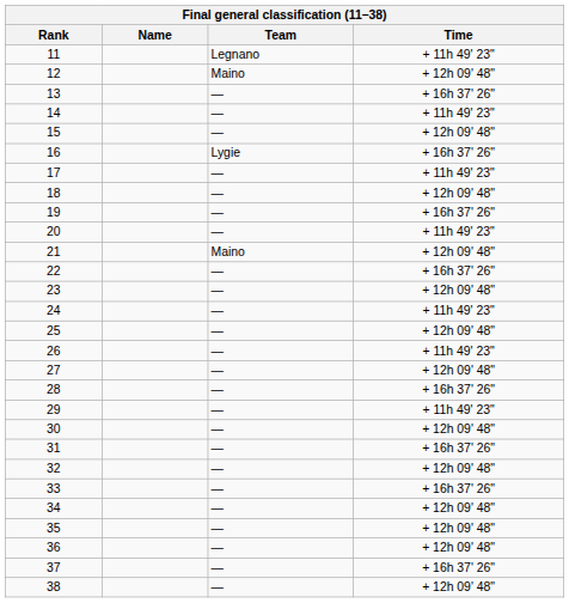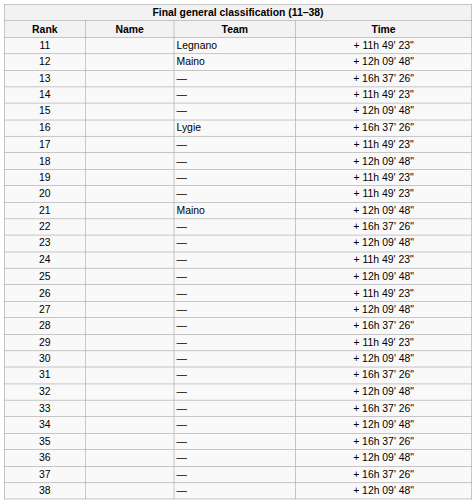 <table class="collapsible collapsed wikitable" style="width:45em;margin-top:0;">
 <tr>
 <th colspan=4>Final general classification (11–38)</th>
 </tr>
 <tr>
 <th>Rank</th>
 <th>Name</th>
 <th>Team</th>
 <th>Time</th>
 </tr>
 <tr>
 <td style="text-align:center;">11</td>
 <td></td>
 <td>Legnano</td>
 <td align=center>+ 11h 49' 23"</td>
 </tr>
 <tr>
 <td style="text-align:center;">12</td>
 <td></td>
 <td>Maino</td>
 <td align=center>+ 12h 09' 48"</td>
 </tr>
 <tr>
 <td style="text-align:center;">13</td>
 <td></td>
 <td>—</td>
 <td align=center>+ 16h 37' 26"</td>
 </tr>
 <tr>
 <td style="text-align:center;">14</td>
 <td></td>
 <td>—</td>
 <td align=center>+ 11h 49' 23"</td>
 </tr>
 <tr>
 <td style="text-align:center;">15</td>
 <td></td>
 <td>—</td>
 <td align=center>+ 12h 09' 48"</td>
 </tr>
 <tr>
 <td style="text-align:center;">16</td>
 <td></td>
 <td>Lygie</td>
 <td align=center>+ 16h 37' 26"</td>
 </tr>
 <tr>
 <td style="text-align:center;">17</td>
 <td></td>
 <td>—</td>
 <td align=center>+ 11h 49' 23"</td>
 </tr>
 <tr>
 <td style="text-align:center;">18</td>
 <td></td>
 <td>—</td>
 <td align=center>+ 12h 09' 48"</td>
 </tr>
 <tr>
 <td style="text-align:center;">19</td>
 <td></td>
 <td>—</td>
-<td align=center>+ 16h 37' 26"</td>
+<td align=center>+ 11h 49' 23"</td>
 </tr>
 <tr>
 <td style="text-align:center;">20</td>
 <td></td>
 <td>—</td>
 <td align=center>+ 11h 49' 23"</td>
 </tr>
 <tr>
 <td style="text-align:center;">21</td>
 <td></td>
 <td>Maino</td>
 <td align=center>+ 12h 09' 48"</td>
 </tr>
 <tr>
 <td style="text-align:center;">22</td>
 <td></td>
 <td>—</td>
 <td align=center>+ 16h 37' 26"</td>
 </tr>
 <tr>
 <td style="text-align:center;">23</td>
 <td></td>
 <td>—</td>
 <td align=center>+ 12h 09' 48"</td>
 </tr>
 <tr>
 <td style="text-align:center;">24</td>
 <td></td>
 <td>—</td>
 <td align=center>+ 11h 49' 23"</td>
 </tr>
 <tr>
 <td style="text-align:center;">25</td>
 <td></td>
 <td>—</td>
 <td align=center>+ 12h 09' 48"</td>
 </tr>
 <tr>
 <td style="text-align:center;">26</td>
 <td></td>
 <td>—</td>
 <td align=center>+ 11h 49' 23"</td>
 </tr>
 <tr>
 <td style="text-align:center;">27</td>
 <td></td>
 <td>—</td>
 <td align=center>+ 12h 09' 48"</td>
 </tr>
 <tr>
 <td style="text-align:center;">28</td>
 <td></td>
 <td>—</td>
 <td align=center>+ 16h 37' 26"</td>
 </tr>
 <tr>
 <td style="text-align:center;">29</td>
 <td></td>
 <td>—</td>
 <td align=center>+ 11h 49' 23"</td>
 </tr>
 <tr>
 <td style="text-align:center;">30</td>
 <td></td>
 <td>—</td>
 <td align=center>+ 12h 09' 48"</td>
 </tr>
 <tr>
 <td style="text-align:center;">31</td>
 <td></td>
 <td>—</td>
 <td align=center>+ 16h 37' 26"</td>
 </tr>
 <tr>
 <td style="text-align:center;">32</td>
 <td></td>
 <td>—</td>
 <td align=center>+ 12h 09' 48"</td>
 </tr>
 <tr>
 <td style="text-align:center;">33</td>
 <td></td>
 <td>—</td>
 <td align=center>+ 16h 37' 26"</td>
 </tr>
 <tr>
 <td style="text-align:center;">34</td>
 <td></td>
 <td>—</td>
 <td align=center>+ 12h 09' 48"</td>
 </tr>
 <tr>
 <td style="text-align:center;">35</td>
 <td></td>
 <td>—</td>
-<td align=center>+ 12h 09' 48"</td>
+<td align=center>+ 16h 37' 26"</td>
 </tr>
 <tr>
 <td style="text-align:center;">36</td>
 <td></td>
 <td>—</td>
 <td align=center>+ 12h 09' 48"</td>
 </tr>
 <tr>
 <td style="text-align:center;">37</td>
 <td></td>
 <td>—</td>
 <td align=center>+ 16h 37' 26"</td>
 </tr>
 <tr>
 <td style="text-align:center;">38</td>
 <td></td>
 <td>—</td>
 <td align=center>+ 12h 09' 48"</td>
 </tr>
 </table>
